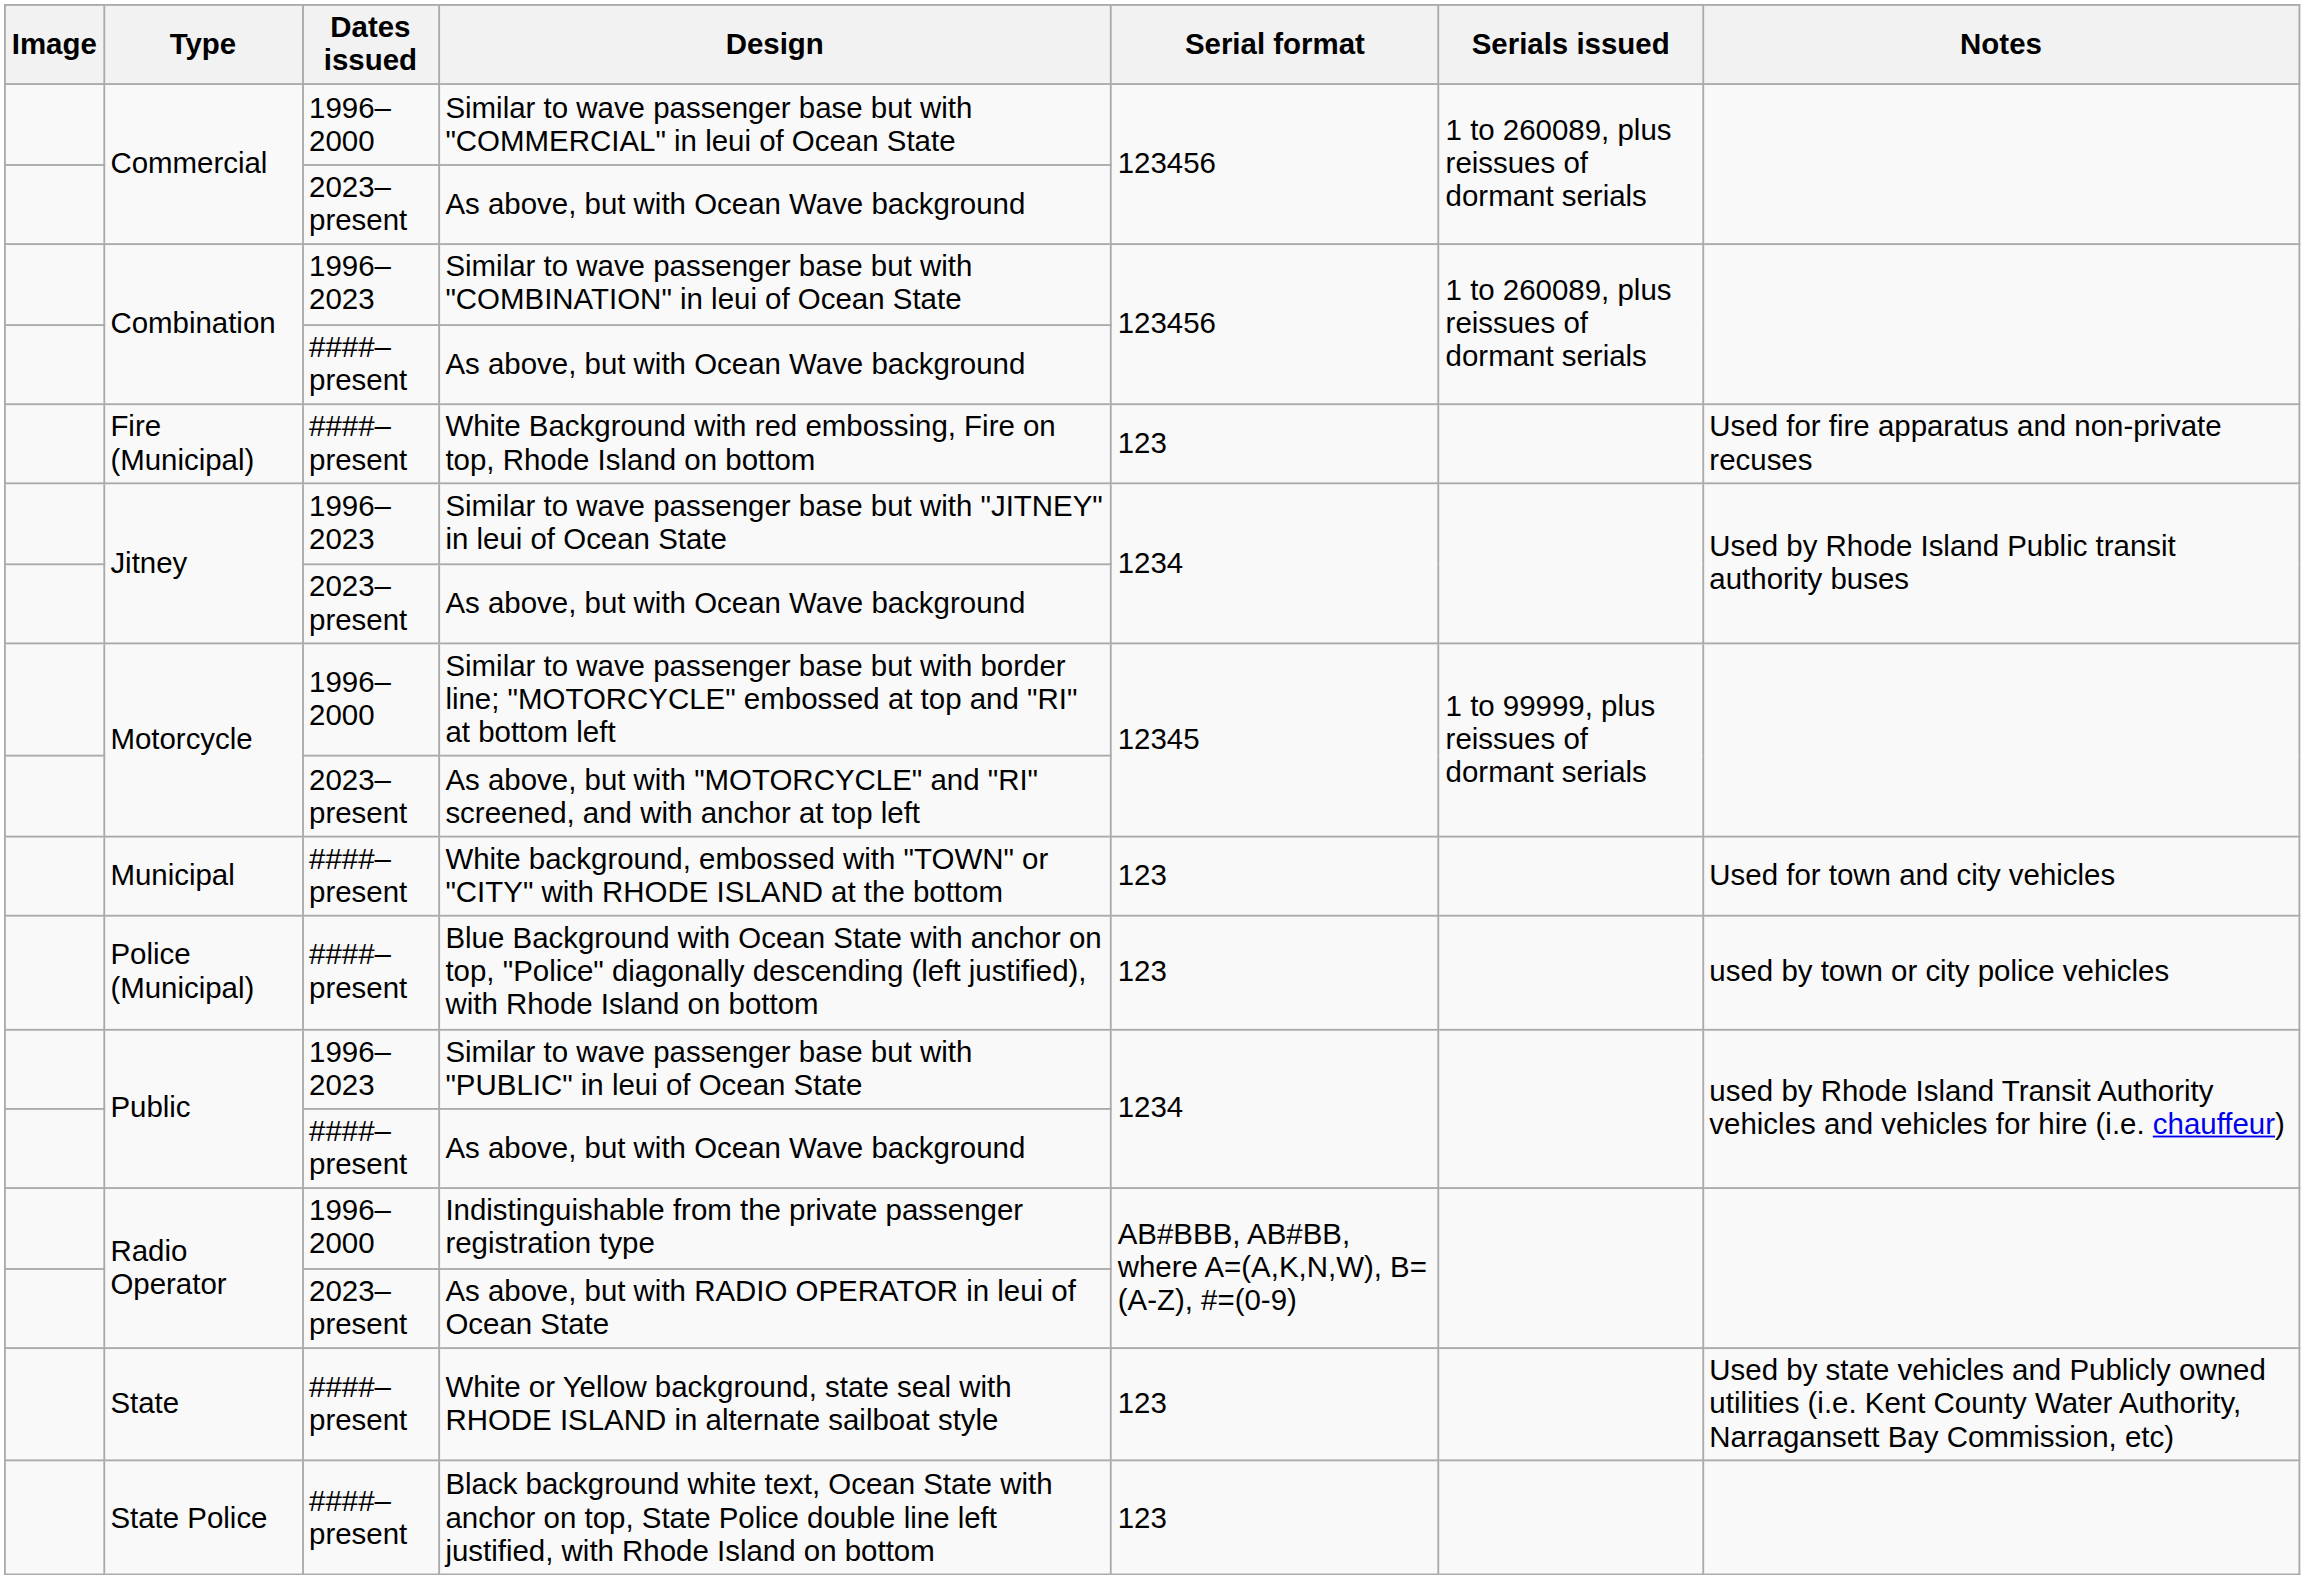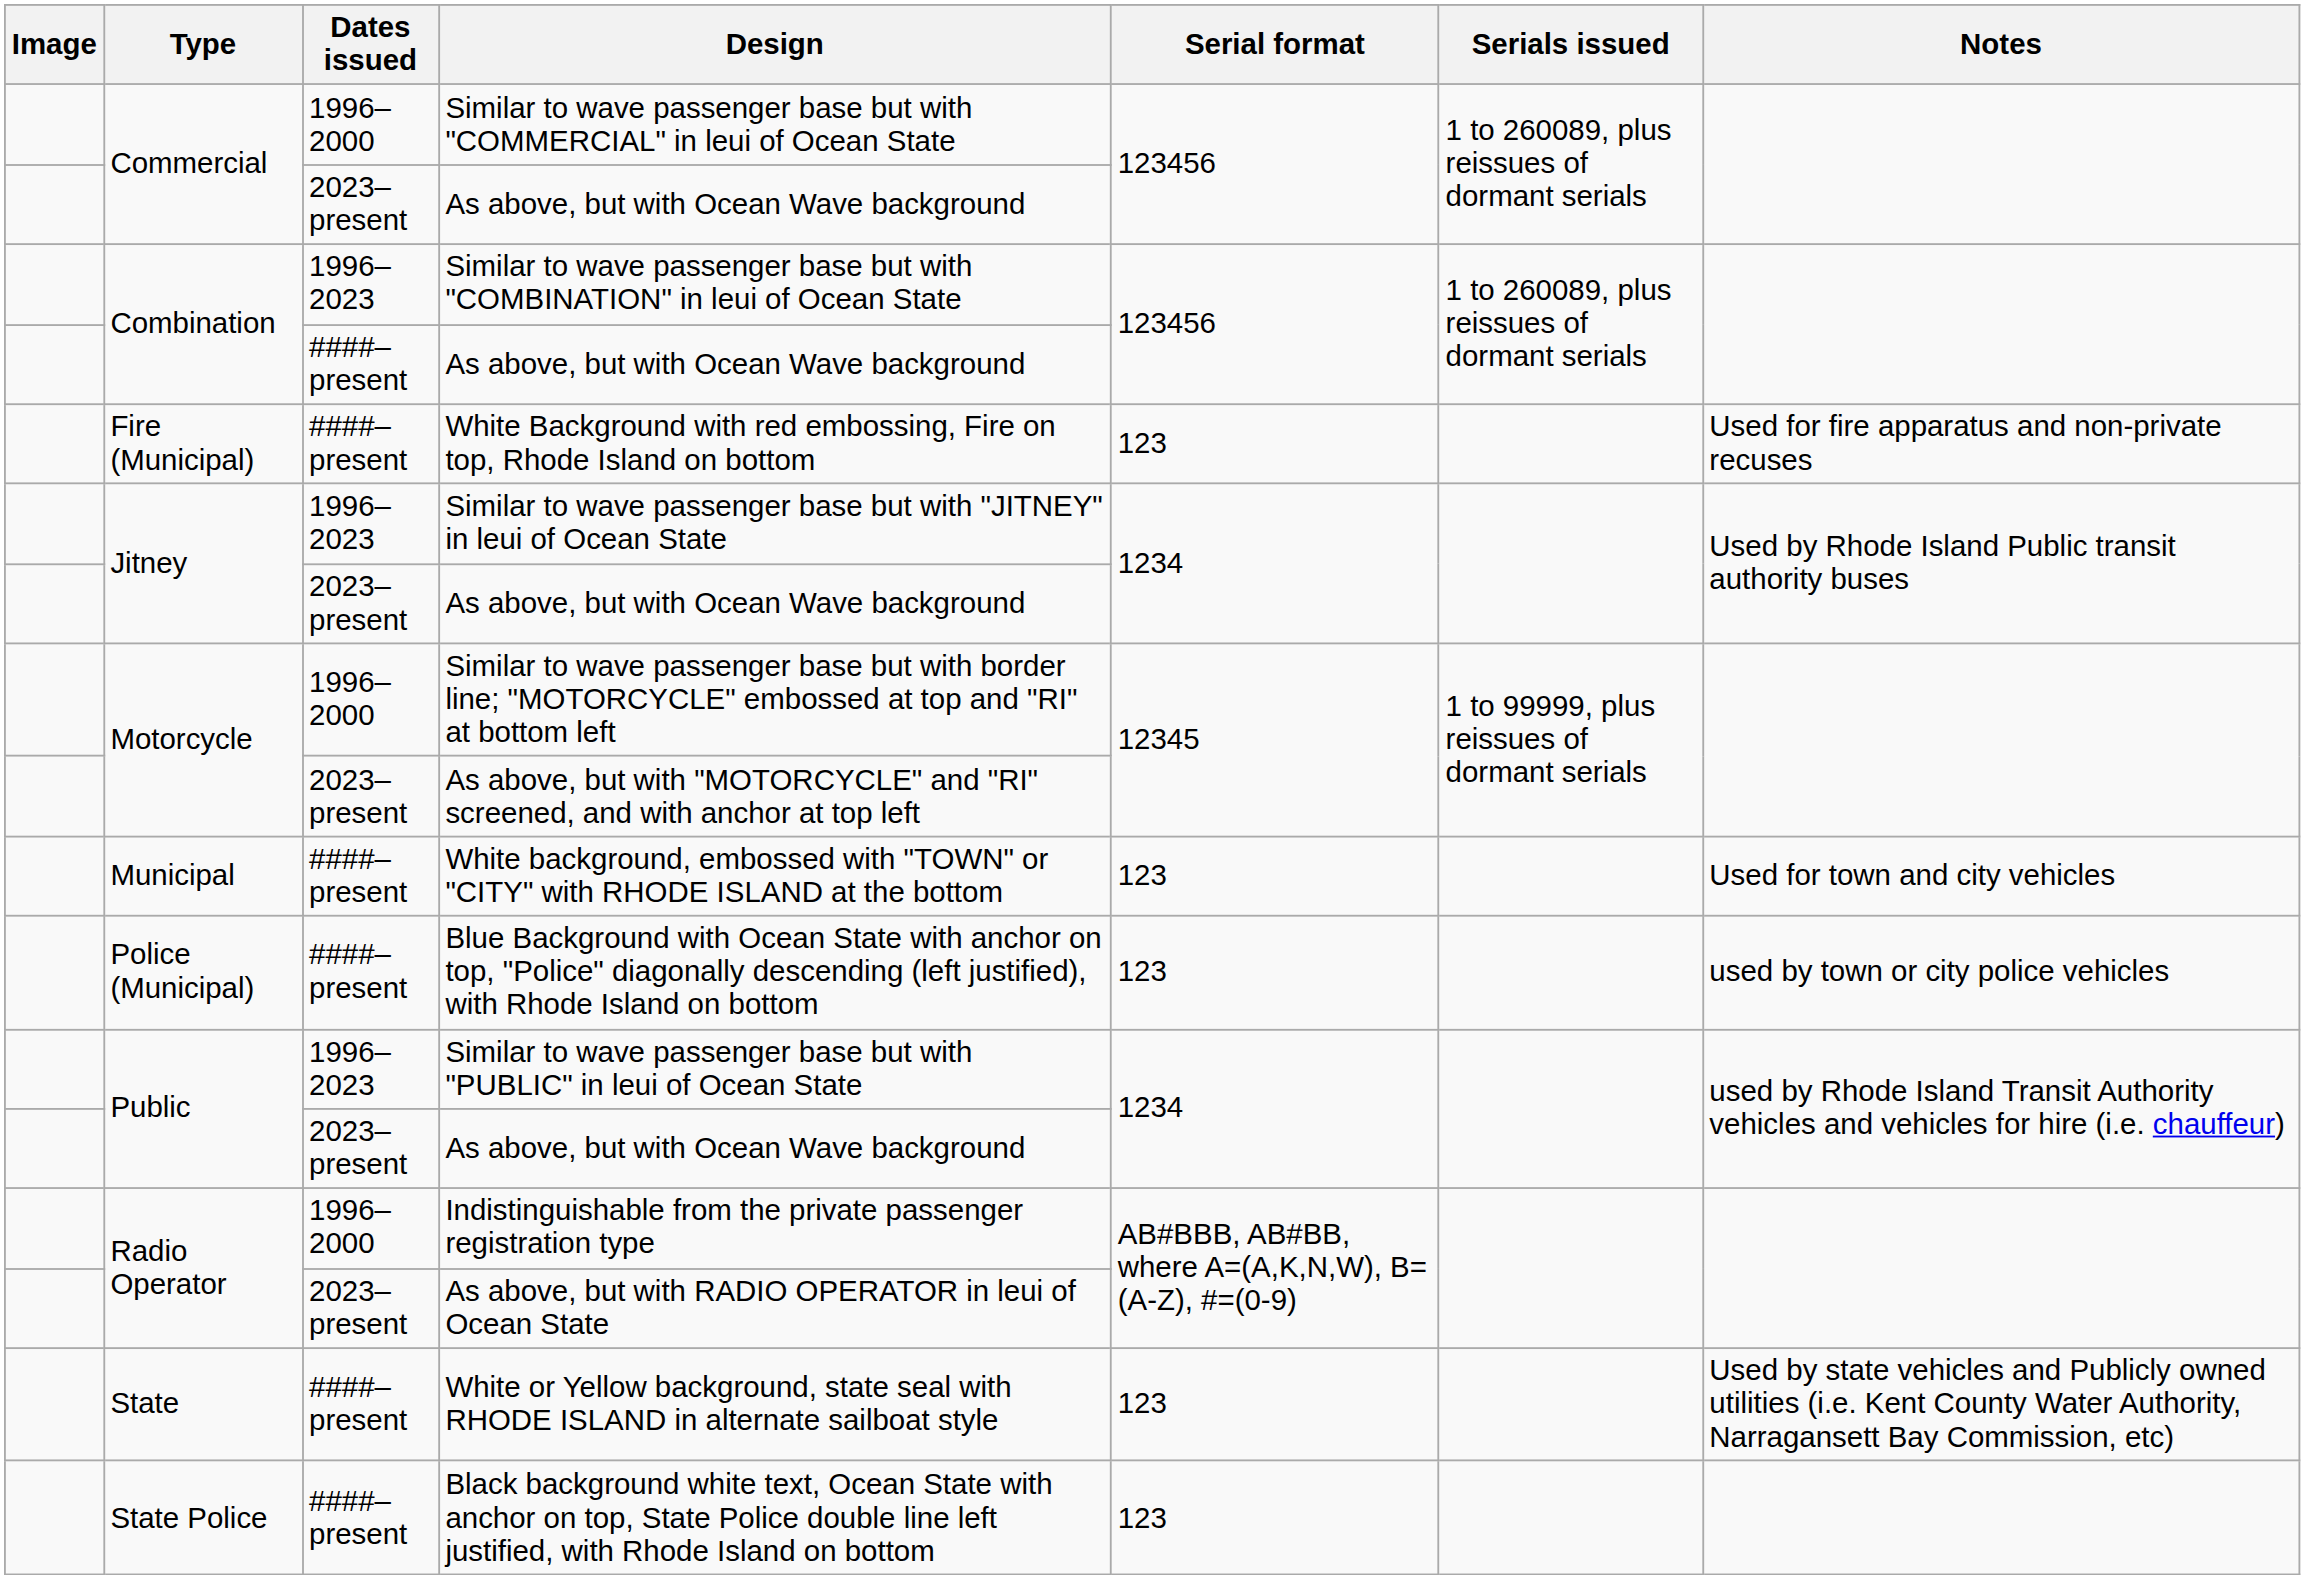 <table class="wikitable">
 <tr>
 <th>Image</th>
 <th>Type</th>
 <th>Dates issued</th>
 <th>Design</th>
 <th>Serial format</th>
 <th>Serials issued</th>
 <th>Notes</th>
 </tr>
 <tr>
 <td></td>
 <td rowspan="2">Commercial</td>
 <td>1996–2000</td>
 <td>Similar to wave passenger base but with "COMMERCIAL" in leui of Ocean State</td>
 <td rowspan="2">123456</td>
 <td rowspan="2">1 to 260089, plus reissues of dormant serials</td>
 <td rowspan="2"></td>
 </tr>
 <tr>
 <td></td>
 <td>2023–present</td>
 <td>As above, but with Ocean Wave background</td>
 </tr>
 <tr>
 <td></td>
 <td rowspan="2">Combination</td>
 <td>1996–2023</td>
 <td>Similar to wave passenger base but with "COMBINATION" in leui of Ocean State</td>
 <td rowspan="2">123456</td>
 <td rowspan="2">1 to 260089, plus reissues of dormant serials</td>
 <td rowspan="2"></td>
 </tr>
 <tr>
 <td></td>
 <td>####–present</td>
 <td>As above, but with Ocean Wave background</td>
 </tr>
 <tr>
 <td></td>
 <td rowspan="1">Fire (Municipal)</td>
 <td>####–present</td>
 <td>White Background with red embossing, Fire on top, Rhode Island on bottom</td>
 <td rowspan="1">123</td>
 <td rowspan="1"></td>
 <td rowspan="1">Used for fire apparatus and non-private recuses</td>
 </tr>
 <tr>
 <td></td>
 <td rowspan="2">Jitney</td>
 <td>1996–2023</td>
 <td>Similar to wave passenger base but with "JITNEY" in leui of Ocean State</td>
 <td rowspan="2">1234</td>
 <td rowspan="2"></td>
 <td rowspan="2">Used by Rhode Island Public transit authority buses</td>
 </tr>
 <tr>
 <td></td>
 <td>2023–present</td>
 <td>As above, but with Ocean Wave background</td>
 </tr>
 <tr>
 <td></td>
 <td rowspan="2">Motorcycle</td>
 <td>1996–2000</td>
 <td>Similar to wave passenger base but with border line; "MOTORCYCLE" embossed at top and "RI" at bottom left</td>
 <td rowspan="2">12345</td>
 <td rowspan="2">1 to 99999, plus reissues of dormant serials</td>
 <td rowspan="2"></td>
 </tr>
 <tr>
 <td></td>
 <td>2023–present</td>
 <td>As above, but with "MOTORCYCLE" and "RI" screened, and with anchor at top left</td>
 </tr>
 <tr>
 <td></td>
 <td rowspan="1">Municipal</td>
 <td>####–present</td>
 <td>White background, embossed with "TOWN" or "CITY" with RHODE ISLAND at the bottom</td>
 <td rowspan="1">123</td>
 <td rowspan="1"></td>
 <td rowspan="1">Used for town and city vehicles</td>
 </tr>
 <tr>
 <td></td>
 <td rowspan="1">Police (Municipal)</td>
 <td>####–present</td>
 <td>Blue Background with Ocean State with anchor on top, "Police" diagonally descending (left justified), with Rhode Island on bottom</td>
 <td rowspan="1">123</td>
 <td rowspan="1"></td>
 <td rowspan="1">used by town or city police vehicles</td>
 </tr>
 <tr>
 <td></td>
 <td rowspan="2">Public</td>
 <td>1996–2023</td>
 <td>Similar to wave passenger base but with "PUBLIC" in leui of Ocean State</td>
 <td rowspan="2">1234</td>
 <td rowspan="2"></td>
 <td rowspan="2">used by Rhode Island Transit Authority vehicles and vehicles for hire (i.e. <a href='#'>chauffeur</a>)</td>
 </tr>
 <tr>
 <td></td>
-<td>####–present</td>
+<td>2023–present</td>
 <td>As above, but with Ocean Wave background</td>
 </tr>
 <tr>
 <td></td>
 <td rowspan="2">Radio Operator</td>
 <td>1996–2000</td>
 <td>Indistinguishable from the private passenger registration type</td>
 <td rowspan="2">AB#BBB, AB#BB, where A=(A,K,N,W), B=(A-Z), #=(0-9)</td>
 <td rowspan="2"></td>
 <td rowspan="2"></td>
 </tr>
 <tr>
 <td></td>
 <td>2023–present</td>
 <td>As above, but with RADIO OPERATOR in leui of Ocean State</td>
 </tr>
 <tr>
 <td></td>
 <td rowspan="1">State</td>
 <td>####–present</td>
 <td>White or Yellow background, state seal with RHODE ISLAND in alternate sailboat style</td>
 <td rowspan="1">123</td>
 <td rowspan="1"></td>
 <td rowspan="1">Used by state vehicles and Publicly owned utilities (i.e. Kent County Water Authority, Narragansett Bay Commission, etc)</td>
 </tr>
 <tr>
 <td></td>
 <td rowspan="1">State Police</td>
 <td>####–present</td>
 <td>Black background white text, Ocean State with anchor on top, State Police double line left justified, with Rhode Island on bottom</td>
 <td rowspan="1">123</td>
 <td rowspan="1"></td>
 <td rowspan="1"></td>
 </tr>
 </table>
